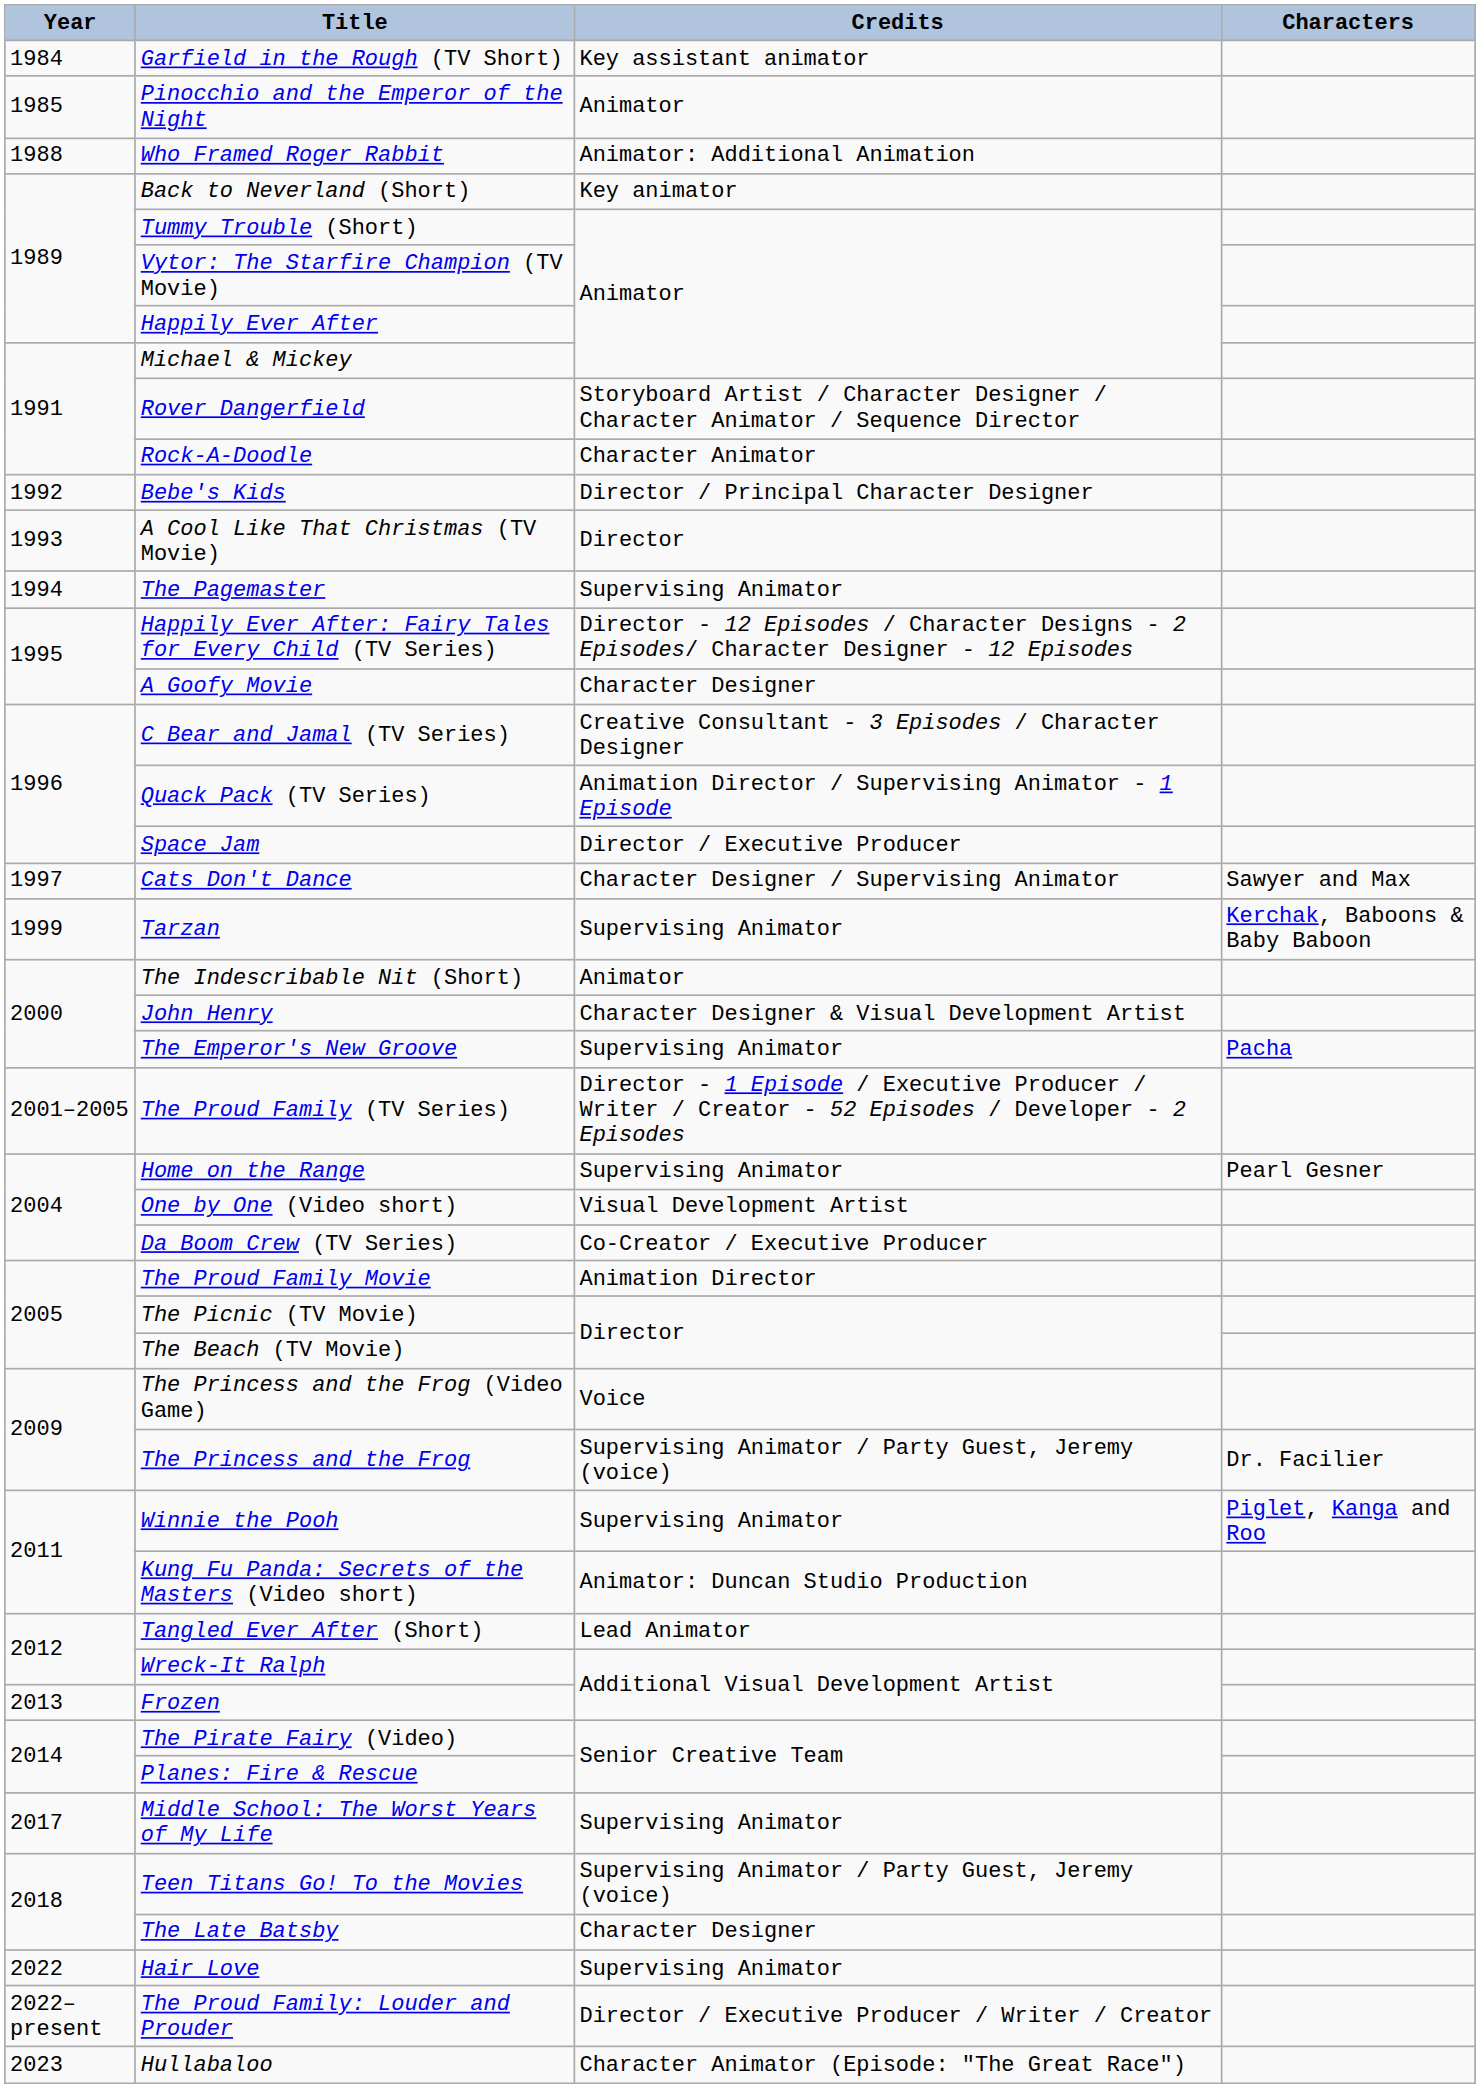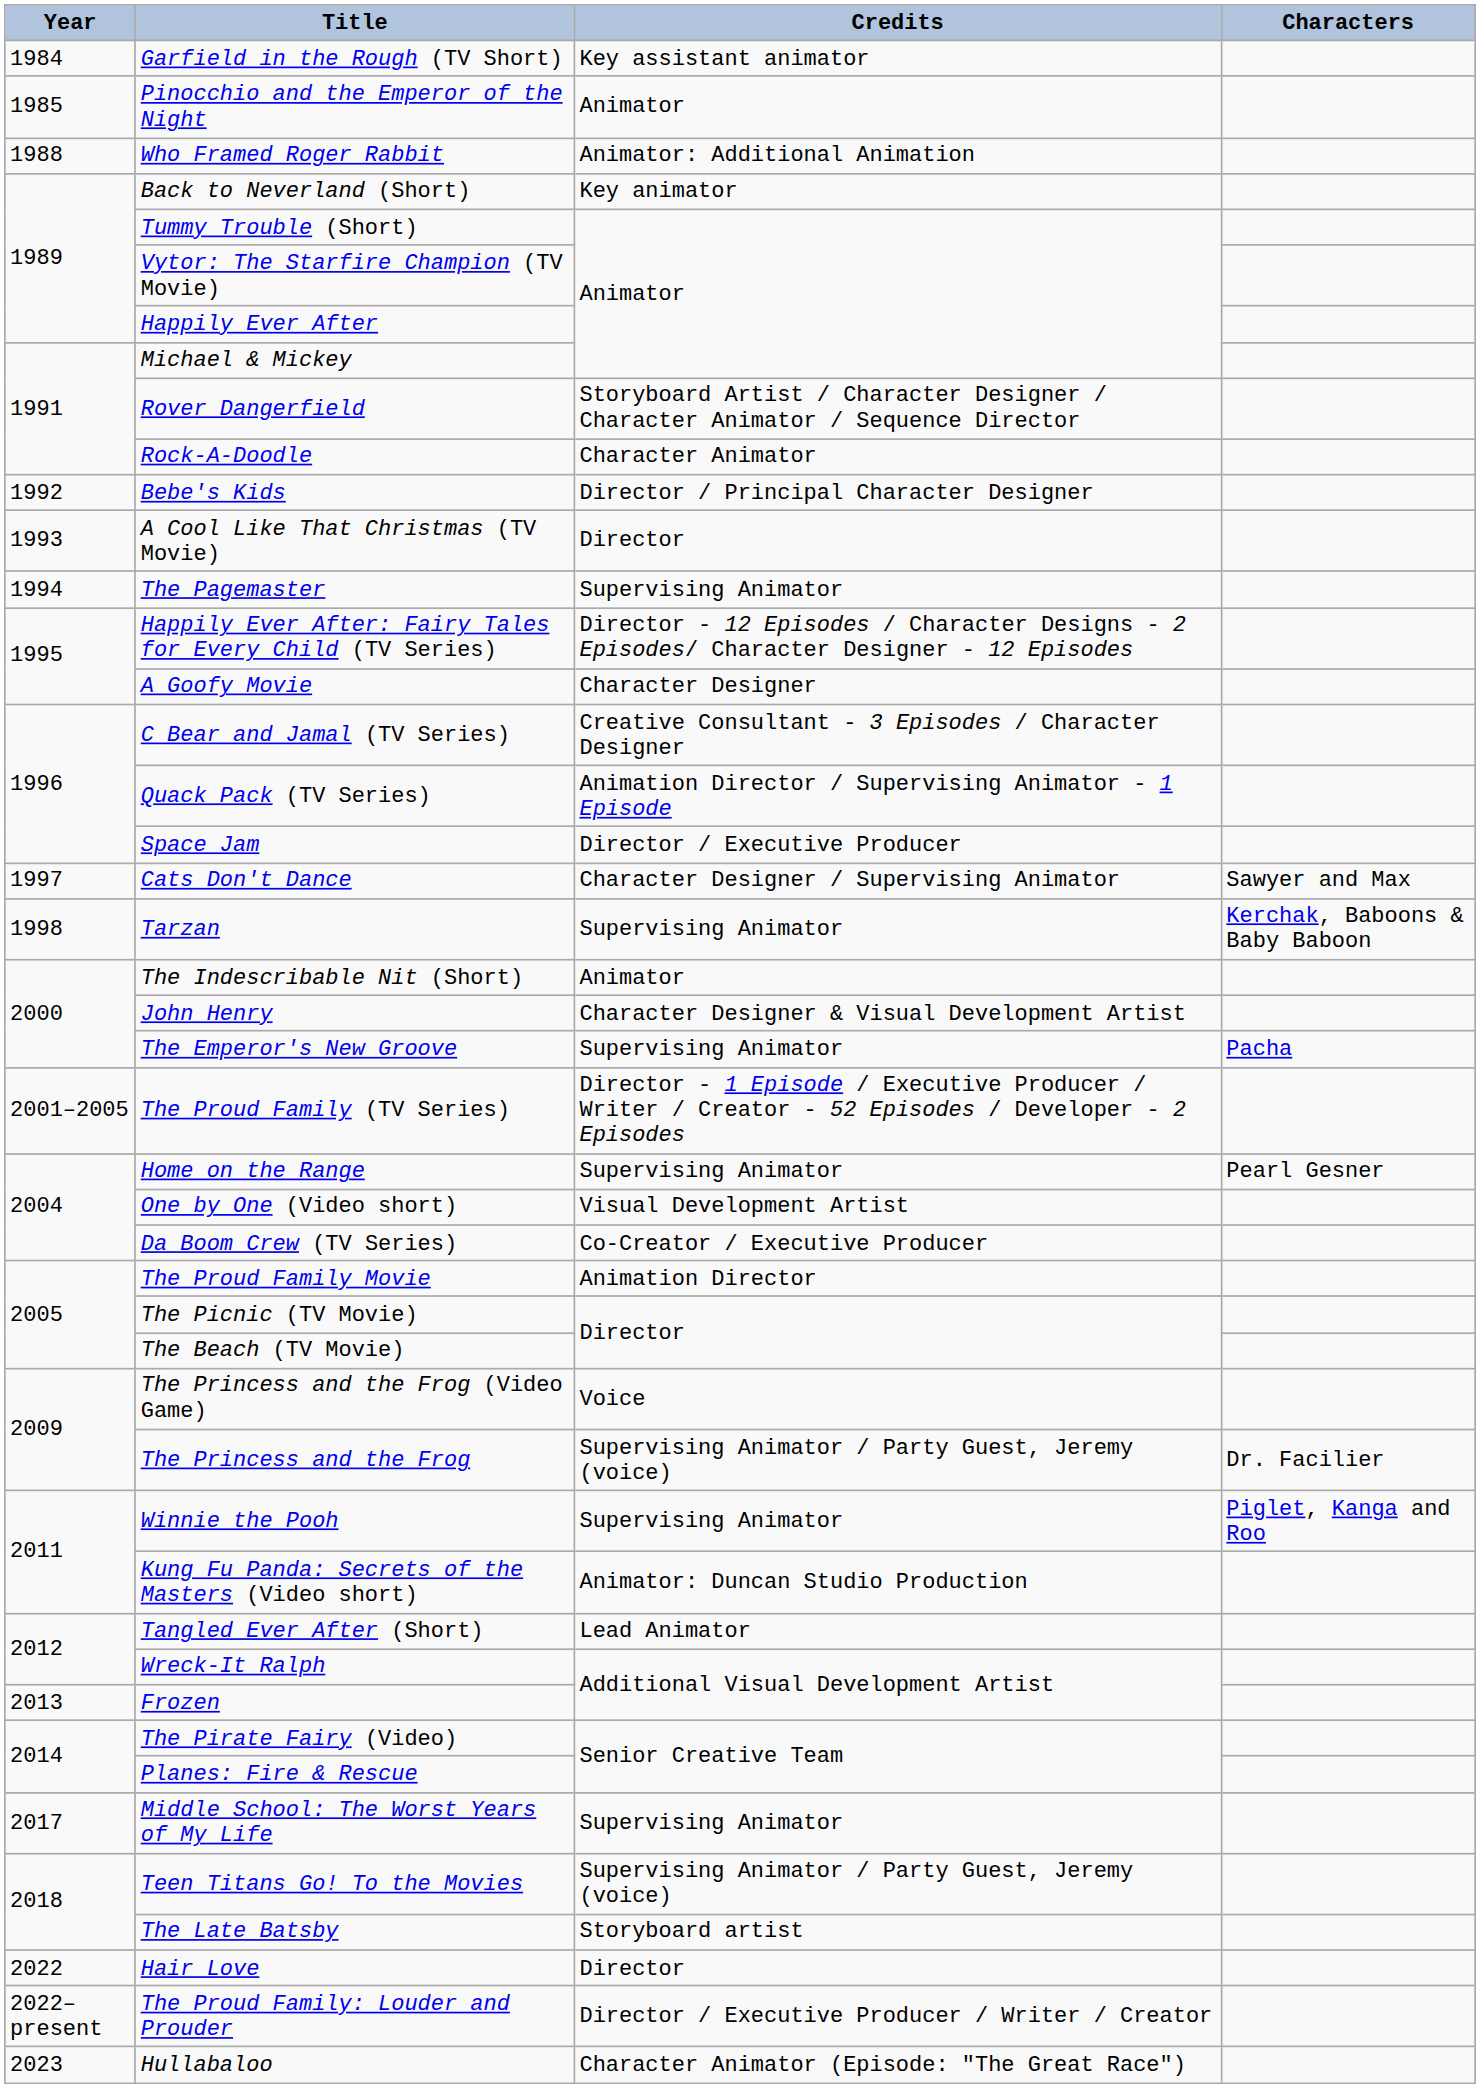 <table class="wikitable sortable">
 <tr>
 <th style="background:#B0C4DE;">Year</th>
 <th style="background:#B0C4DE;">Title</th>
 <th style="background:#B0C4DE;">Credits</th>
 <th style="background:#B0C4DE;">Characters</th>
 </tr>
 <tr>
 <td>1984</td>
 <td><em><a href='#'>Garfield in the Rough</a></em> (TV Short)</td>
 <td>Key assistant animator</td>
 <td></td>
 </tr>
 <tr>
 <td>1985</td>
 <td><em><a href='#'>Pinocchio and the Emperor of the Night</a></em></td>
 <td>Animator</td>
 <td></td>
 </tr>
 <tr>
 <td>1988</td>
 <td><em><a href='#'>Who Framed Roger Rabbit</a></em></td>
 <td>Animator: Additional Animation</td>
 <td></td>
 </tr>
 <tr>
 <td rowspan="4">1989</td>
 <td><em>Back to Neverland</em> (Short)</td>
 <td>Key animator</td>
 <td></td>
 </tr>
 <tr>
 <td><em><a href='#'>Tummy Trouble</a></em> (Short)</td>
 <td rowspan="4">Animator</td>
 <td></td>
 </tr>
 <tr>
 <td><em><a href='#'>Vytor: The Starfire Champion</a></em> (TV Movie)</td>
 <td></td>
 </tr>
 <tr>
 <td><em><a href='#'>Happily Ever After</a></em></td>
 <td></td>
 </tr>
 <tr>
 <td rowspan="3">1991</td>
 <td><em>Michael & Mickey</em></td>
 <td></td>
 </tr>
 <tr>
 <td><em><a href='#'>Rover Dangerfield</a></em></td>
 <td>Storyboard Artist / Character Designer / Character Animator / Sequence Director</td>
 <td></td>
 </tr>
 <tr>
 <td><em><a href='#'>Rock-A-Doodle</a></em></td>
 <td>Character Animator</td>
 <td></td>
 </tr>
 <tr>
 <td>1992</td>
 <td><em><a href='#'>Bebe's Kids</a></em></td>
 <td>Director / Principal Character Designer</td>
 <td></td>
 </tr>
 <tr>
 <td>1993</td>
 <td><em>A Cool Like That Christmas</em> (TV Movie)</td>
 <td>Director</td>
 <td></td>
 </tr>
 <tr>
 <td>1994</td>
 <td><em><a href='#'>The Pagemaster</a></em></td>
 <td>Supervising Animator</td>
 <td></td>
 </tr>
 <tr>
 <td rowspan="2">1995</td>
 <td><em><a href='#'>Happily Ever After: Fairy Tales for Every Child</a></em> (TV Series)</td>
 <td>Director - <em>12 Episodes</em> / Character Designs - <em>2 Episodes</em>/ Character Designer - <em>12 Episodes</em></td>
 <td></td>
 </tr>
 <tr>
 <td><em><a href='#'>A Goofy Movie</a></em></td>
 <td>Character Designer</td>
 <td></td>
 </tr>
 <tr>
 <td rowspan="3">1996</td>
 <td><em><a href='#'>C Bear and Jamal</a></em> (TV Series)</td>
 <td>Creative Consultant - <em>3 Episodes</em> / Character Designer</td>
 <td></td>
 </tr>
 <tr>
 <td><em><a href='#'>Quack Pack</a></em> (TV Series)</td>
 <td>Animation Director / Supervising Animator - <em><a href='#'>1 Episode</a></em></td>
 <td></td>
 </tr>
 <tr>
 <td><em><a href='#'>Space Jam</a></em></td>
 <td>Director / Executive Producer</td>
 <td></td>
 </tr>
 <tr>
 <td>1997</td>
 <td><em><a href='#'>Cats Don't Dance</a></em></td>
 <td>Character Designer / Supervising Animator</td>
 <td>Sawyer and Max</td>
 </tr>
 <tr>
-<td>1999</td>
+<td>1998</td>
 <td><em><a href='#'>Tarzan</a></em></td>
 <td>Supervising Animator</td>
 <td><a href='#'>Kerchak</a>, Baboons & Baby Baboon</td>
 </tr>
 <tr>
 <td rowspan="3">2000</td>
 <td><em>The Indescribable Nit</em> (Short)</td>
 <td>Animator</td>
 <td></td>
 </tr>
 <tr>
 <td><em><a href='#'>John Henry</a></em></td>
 <td>Character Designer & Visual Development Artist</td>
 <td></td>
 </tr>
 <tr>
 <td><em><a href='#'>The Emperor's New Groove</a></em></td>
 <td>Supervising Animator</td>
 <td><a href='#'>Pacha</a></td>
 </tr>
 <tr>
 <td>2001–2005</td>
 <td><em><a href='#'>The Proud Family</a></em> (TV Series)</td>
 <td>Director - <em><a href='#'>1 Episode</a></em> / Executive Producer / Writer / Creator - <em>52 Episodes</em> / Developer - <em>2 Episodes</em></td>
 <td></td>
 </tr>
 <tr>
 <td rowspan="3">2004</td>
 <td><em><a href='#'>Home on the Range</a></em></td>
 <td>Supervising Animator</td>
 <td>Pearl Gesner</td>
 </tr>
 <tr>
 <td><em><a href='#'>One by One</a></em> (Video short)</td>
 <td>Visual Development Artist</td>
 <td></td>
 </tr>
 <tr>
 <td><em><a href='#'>Da Boom Crew</a></em> (TV Series)</td>
 <td>Co-Creator / Executive Producer</td>
 <td></td>
 </tr>
 <tr>
 <td rowspan="3">2005</td>
 <td><em><a href='#'>The Proud Family Movie</a></em></td>
 <td>Animation Director</td>
 <td></td>
 </tr>
 <tr>
 <td><em>The Picnic</em> (TV Movie)</td>
 <td rowspan="2">Director</td>
 <td></td>
 </tr>
 <tr>
 <td><em>The Beach</em> (TV Movie)</td>
 <td></td>
 </tr>
 <tr>
 <td rowspan="2">2009</td>
 <td><em>The Princess and the Frog</em> (Video Game)</td>
 <td>Voice</td>
 <td></td>
 </tr>
 <tr>
 <td><em><a href='#'>The Princess and the Frog</a></em></td>
 <td>Supervising Animator / Party Guest, Jeremy (voice)</td>
 <td>Dr. Facilier</td>
 </tr>
 <tr>
 <td rowspan="2">2011</td>
 <td><em><a href='#'>Winnie the Pooh</a></em></td>
 <td>Supervising Animator</td>
 <td><a href='#'>Piglet</a>, <a href='#'>Kanga</a> and <a href='#'>Roo</a></td>
 </tr>
 <tr>
 <td><em><a href='#'>Kung Fu Panda: Secrets of the Masters</a></em> (Video short)</td>
 <td>Animator: Duncan Studio Production</td>
 <td></td>
 </tr>
 <tr>
 <td rowspan="2">2012</td>
 <td><em><a href='#'>Tangled Ever After</a></em> (Short)</td>
 <td>Lead Animator</td>
 <td></td>
 </tr>
 <tr>
 <td><em><a href='#'>Wreck-It Ralph</a></em></td>
 <td rowspan="2">Additional Visual Development Artist</td>
 <td></td>
 </tr>
 <tr>
 <td>2013</td>
 <td><em><a href='#'>Frozen</a></em></td>
 <td></td>
 </tr>
 <tr>
 <td rowspan="2">2014</td>
 <td><em><a href='#'>The Pirate Fairy</a></em> (Video)</td>
 <td rowspan="2">Senior Creative Team</td>
 <td></td>
 </tr>
 <tr>
 <td><em><a href='#'>Planes: Fire & Rescue</a></em></td>
 <td></td>
 </tr>
 <tr>
 <td>2017</td>
 <td><em><a href='#'>Middle School: The Worst Years of My Life</a></em></td>
 <td>Supervising Animator</td>
 <td></td>
 </tr>
 <tr>
 <td rowspan="2">2018</td>
 <td><em><a href='#'>Teen Titans Go! To the Movies</a></em></td>
 <td>Supervising Animator / Party Guest, Jeremy (voice)</td>
 <td></td>
 </tr>
 <tr>
 <td><em><a href='#'>The Late Batsby</a></em></td>
-<td>Character Designer</td>
+<td>Storyboard artist</td>
 <td></td>
 </tr>
 <tr>
 <td>2022</td>
 <td><em><a href='#'>Hair Love</a></em></td>
-<td>Supervising Animator</td>
+<td>Director</td>
 <td></td>
 </tr>
 <tr>
 <td>2022–present</td>
 <td><em><a href='#'>The Proud Family: Louder and Prouder</a></em></td>
 <td>Director / Executive Producer / Writer / Creator</td>
 <td></td>
 </tr>
 <tr>
 <td>2023</td>
 <td><em>Hullabaloo</em></td>
 <td>Character Animator (Episode: "The Great Race")</td>
 <td></td>
 </tr>
 <tr>
 </tr>
 </table>
